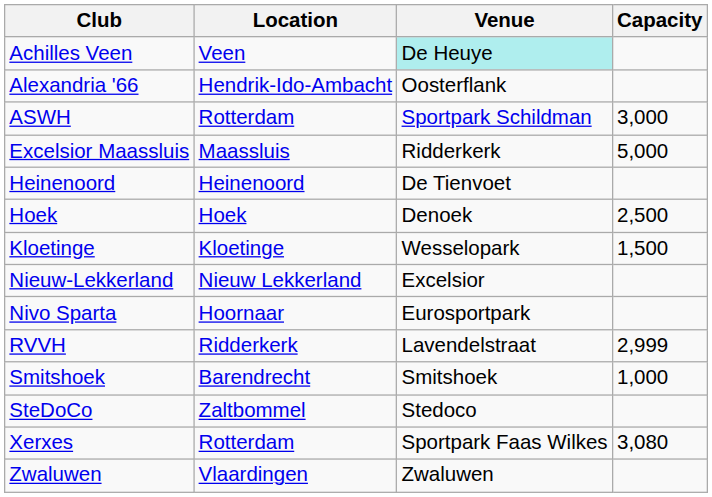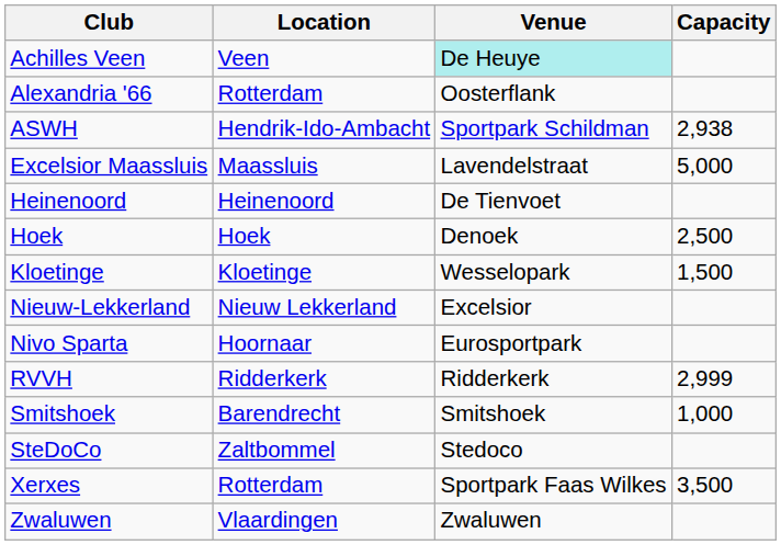 <table class="wikitable sortable">
 <tr>
 <th>Club</th>
 <th>Location</th>
 <th>Venue</th>
 <th>Capacity</th>
 </tr>
 <tr>
 <td><a href='#'>Achilles Veen</a></td>
 <td><a href='#'>Veen</a></td>
 <td style="background: paleturquoise;">De Heuye</td>
 <td></td>
 </tr>
 <tr>
 <td><a href='#'>Alexandria '66</a></td>
-<td><a href='#'>Hendrik-Ido-Ambacht</a></td>
+<td><a href='#'>Rotterdam</a></td>
 <td>Oosterflank</td>
 <td></td>
 </tr>
 <tr>
 <td><a href='#'>ASWH</a></td>
-<td><a href='#'>Rotterdam</a></td>
+<td><a href='#'>Hendrik-Ido-Ambacht</a></td>
 <td><a href='#'>Sportpark Schildman</a></td>
-<td>3,000</td>
+<td>2,938</td>
 </tr>
 <tr>
 <td><a href='#'>Excelsior Maassluis</a></td>
 <td><a href='#'>Maassluis</a></td>
-<td>Ridderkerk</td>
+<td>Lavendelstraat</td>
 <td>5,000</td>
 </tr>
 <tr>
 <td><a href='#'>Heinenoord</a></td>
 <td><a href='#'>Heinenoord</a></td>
 <td>De Tienvoet</td>
 <td></td>
 </tr>
 <tr>
 <td><a href='#'>Hoek</a></td>
 <td><a href='#'>Hoek</a></td>
 <td>Denoek</td>
 <td>2,500</td>
 </tr>
 <tr>
 <td><a href='#'>Kloetinge</a></td>
 <td><a href='#'>Kloetinge</a></td>
 <td>Wesselopark</td>
 <td>1,500</td>
 </tr>
 <tr>
 <td><a href='#'>Nieuw-Lekkerland</a></td>
 <td><a href='#'>Nieuw Lekkerland</a></td>
 <td>Excelsior</td>
 <td></td>
 </tr>
 <tr>
 <td><a href='#'>Nivo Sparta</a></td>
 <td><a href='#'>Hoornaar</a></td>
 <td>Eurosportpark</td>
 <td></td>
 </tr>
 <tr>
 <td><a href='#'>RVVH</a></td>
 <td><a href='#'>Ridderkerk</a></td>
-<td>Lavendelstraat</td>
+<td>Ridderkerk</td>
 <td>2,999</td>
 </tr>
 <tr>
 <td><a href='#'>Smitshoek</a></td>
 <td><a href='#'>Barendrecht</a></td>
 <td>Smitshoek</td>
 <td>1,000</td>
 </tr>
 <tr>
 <td><a href='#'>SteDoCo</a></td>
 <td><a href='#'>Zaltbommel</a></td>
 <td>Stedoco</td>
 <td></td>
 </tr>
 <tr>
 <td><a href='#'>Xerxes</a></td>
 <td><a href='#'>Rotterdam</a></td>
 <td>Sportpark Faas Wilkes</td>
-<td>3,080</td>
+<td>3,500</td>
 </tr>
 <tr>
 <td><a href='#'>Zwaluwen</a></td>
 <td><a href='#'>Vlaardingen</a></td>
 <td>Zwaluwen</td>
 <td></td>
 </tr>
 </table>
